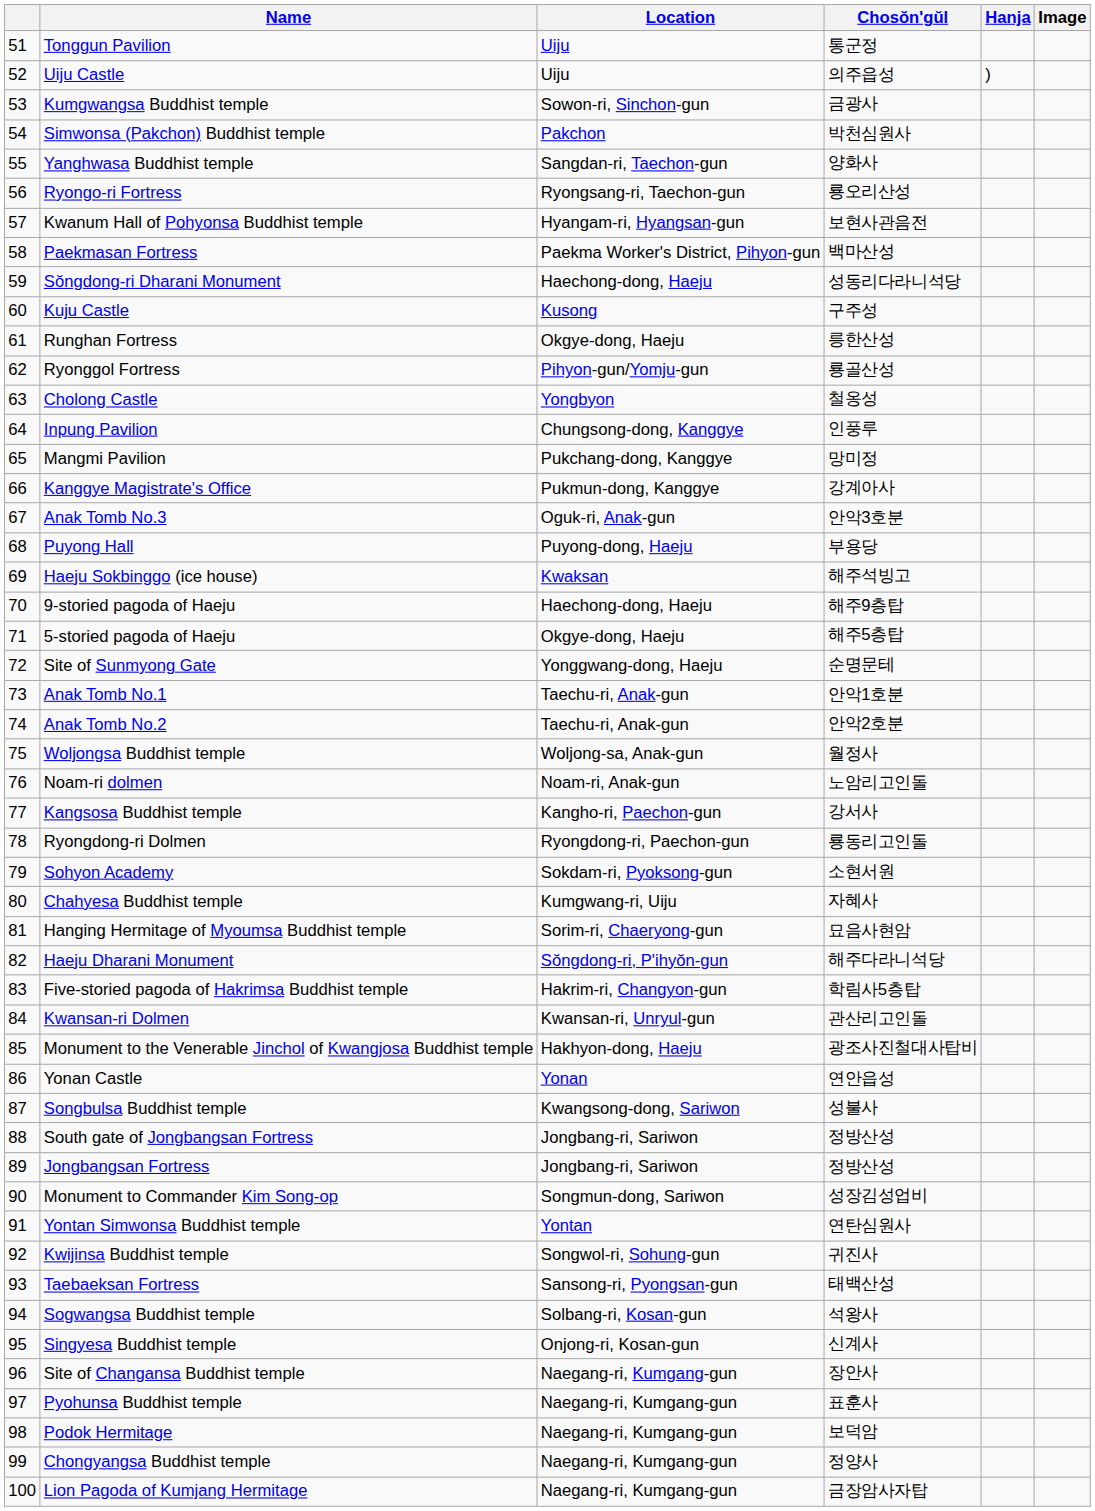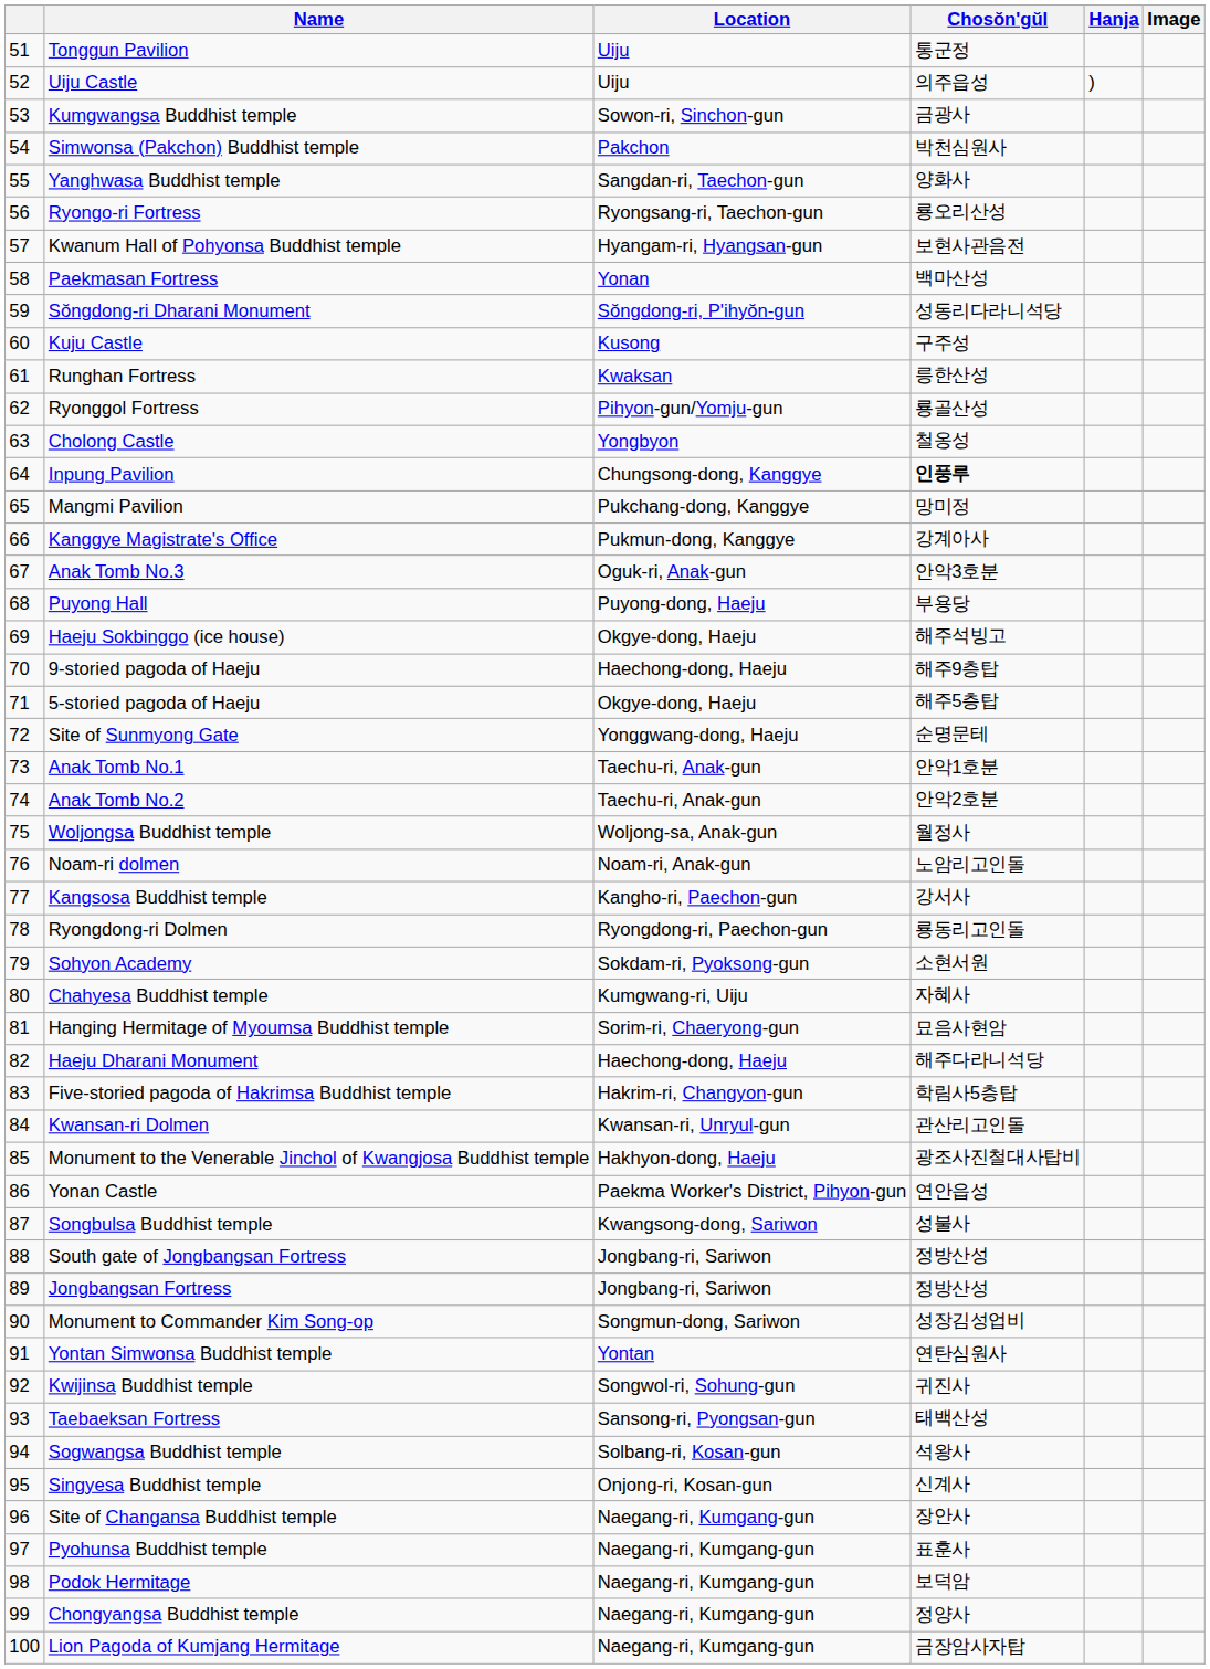 <table class="wikitable">
 <tr>
 <th></th>
 <th><a href='#'>Name</a></th>
 <th><a href='#'>Location</a></th>
 <th><a href='#'>Chosŏn'gŭl</a></th>
 <th><a href='#'>Hanja</a></th>
 <th>Image</th>
 </tr>
 <tr>
 <td>51</td>
 <td><a href='#'>Tonggun Pavilion</a></td>
 <td><a href='#'>Uiju</a></td>
 <td>통군정</td>
 <td></td>
 <td></td>
 </tr>
 <tr>
 <td>52</td>
 <td><a href='#'>Uiju Castle</a></td>
 <td>Uiju</td>
 <td>의주읍성</td>
 <td>)</td>
 <td></td>
 </tr>
 <tr>
 <td>53</td>
 <td><a href='#'>Kumgwangsa</a> Buddhist temple</td>
 <td>Sowon-ri, <a href='#'>Sinchon</a>-gun</td>
 <td>금광사</td>
 <td></td>
 <td></td>
 </tr>
 <tr>
 <td>54</td>
 <td><a href='#'>Simwonsa (Pakchon)</a> Buddhist temple</td>
 <td><a href='#'>Pakchon</a></td>
 <td>박천심원사</td>
 <td></td>
 <td></td>
 </tr>
 <tr>
 <td>55</td>
 <td><a href='#'>Yanghwasa</a> Buddhist temple</td>
 <td>Sangdan-ri, <a href='#'>Taechon</a>-gun</td>
 <td>양화사</td>
 <td></td>
 <td></td>
 </tr>
 <tr>
 <td>56</td>
 <td><a href='#'>Ryongo-ri Fortress</a></td>
 <td>Ryongsang-ri, Taechon-gun</td>
 <td>룡오리산성</td>
 <td></td>
 <td></td>
 </tr>
 <tr>
 <td>57</td>
 <td>Kwanum Hall of <a href='#'>Pohyonsa</a> Buddhist temple</td>
 <td>Hyangam-ri, <a href='#'>Hyangsan</a>-gun</td>
 <td>보현사관음전</td>
 <td></td>
 <td></td>
 </tr>
 <tr>
 <td>58</td>
 <td><a href='#'>Paekmasan Fortress</a></td>
-<td>Paekma Worker's District, <a href='#'>Pihyon</a>-gun</td>
+<td><a href='#'>Yonan</a></td>
 <td>백마산성</td>
 <td></td>
 <td></td>
 </tr>
 <tr>
 <td>59</td>
 <td><a href='#'>Sŏngdong-ri Dharani Monument</a></td>
-<td>Haechong-dong, <a href='#'>Haeju</a></td>
+<td><a href='#'>Sŏngdong-ri, P'ihyŏn-gun</a></td>
 <td>성동리다라니석당</td>
 <td></td>
 <td></td>
 </tr>
 <tr>
 <td>60</td>
 <td><a href='#'>Kuju Castle</a></td>
 <td><a href='#'>Kusong</a></td>
 <td>구주성</td>
 <td></td>
 <td></td>
 </tr>
 <tr>
 <td>61</td>
 <td>Runghan Fortress</td>
-<td>Okgye-dong, Haeju</td>
+<td><a href='#'>Kwaksan</a></td>
 <td>릉한산성</td>
 <td></td>
 <td></td>
 </tr>
 <tr>
 <td>62</td>
 <td>Ryonggol Fortress</td>
 <td><a href='#'>Pihyon</a>-gun/<a href='#'>Yomju</a>-gun</td>
 <td>룡골산성</td>
 <td></td>
 <td></td>
 </tr>
 <tr>
 <td>63</td>
 <td><a href='#'>Cholong Castle</a></td>
 <td><a href='#'>Yongbyon</a></td>
 <td>철옹성</td>
 <td></td>
 <td></td>
 </tr>
 <tr>
 <td>64</td>
 <td><a href='#'>Inpung Pavilion</a></td>
 <td>Chungsong-dong, <a href='#'>Kanggye</a></td>
-<td>인풍루</td>
+<td><strong>인풍루</strong></td>
 <td></td>
 <td></td>
 </tr>
 <tr>
 <td>65</td>
 <td>Mangmi Pavilion</td>
 <td>Pukchang-dong, Kanggye</td>
 <td>망미정</td>
 <td></td>
 <td></td>
 </tr>
 <tr>
 <td>66</td>
 <td><a href='#'>Kanggye Magistrate's Office</a></td>
 <td>Pukmun-dong, Kanggye</td>
 <td>강계아사</td>
 <td></td>
 <td></td>
 </tr>
 <tr>
 <td>67</td>
 <td><a href='#'>Anak Tomb No.3</a></td>
 <td>Oguk-ri, <a href='#'>Anak</a>-gun</td>
 <td>안악3호분</td>
 <td></td>
 <td></td>
 </tr>
 <tr>
 <td>68</td>
 <td><a href='#'>Puyong Hall</a></td>
 <td>Puyong-dong, <a href='#'>Haeju</a></td>
 <td>부용당</td>
 <td></td>
 <td></td>
 </tr>
 <tr>
 <td>69</td>
 <td><a href='#'>Haeju Sokbinggo</a> (ice house)</td>
-<td><a href='#'>Kwaksan</a></td>
+<td>Okgye-dong, Haeju</td>
 <td>해주석빙고</td>
 <td></td>
 <td></td>
 </tr>
 <tr>
 <td>70</td>
 <td>9-storied pagoda of Haeju</td>
 <td>Haechong-dong, Haeju</td>
 <td>해주9층탑</td>
 <td></td>
 <td></td>
 </tr>
 <tr>
 <td>71</td>
 <td>5-storied pagoda of Haeju</td>
 <td>Okgye-dong, Haeju</td>
 <td>해주5층탑</td>
 <td></td>
 <td></td>
 </tr>
 <tr>
 <td>72</td>
 <td>Site of <a href='#'>Sunmyong Gate</a></td>
 <td>Yonggwang-dong, Haeju</td>
 <td>순명문테</td>
 <td></td>
 <td></td>
 </tr>
 <tr>
 <td>73</td>
 <td><a href='#'>Anak Tomb No.1</a></td>
 <td>Taechu-ri, <a href='#'>Anak</a>-gun</td>
 <td>안악1호분</td>
 <td></td>
 <td></td>
 </tr>
 <tr>
 <td>74</td>
 <td><a href='#'>Anak Tomb No.2</a></td>
 <td>Taechu-ri, Anak-gun</td>
 <td>안악2호분</td>
 <td></td>
 <td></td>
 </tr>
 <tr>
 <td>75</td>
 <td><a href='#'>Woljongsa</a> Buddhist temple</td>
 <td>Woljong-sa, Anak-gun</td>
 <td>월정사</td>
 <td></td>
 <td></td>
 </tr>
 <tr>
 <td>76</td>
 <td>Noam-ri <a href='#'>dolmen</a></td>
 <td>Noam-ri, Anak-gun</td>
 <td>노암리고인돌</td>
 <td></td>
 <td></td>
 </tr>
 <tr>
 <td>77</td>
 <td><a href='#'>Kangsosa</a> Buddhist temple</td>
 <td>Kangho-ri, <a href='#'>Paechon</a>-gun</td>
 <td>강서사</td>
 <td></td>
 <td></td>
 </tr>
 <tr>
 <td>78</td>
 <td>Ryongdong-ri Dolmen</td>
 <td>Ryongdong-ri, Paechon-gun</td>
 <td>룡동리고인돌</td>
 <td></td>
 <td></td>
 </tr>
 <tr>
 <td>79</td>
 <td><a href='#'>Sohyon Academy</a></td>
 <td>Sokdam-ri, <a href='#'>Pyoksong</a>-gun</td>
 <td>소현서원</td>
 <td></td>
 <td></td>
 </tr>
 <tr>
 <td>80</td>
 <td><a href='#'>Chahyesa</a> Buddhist temple</td>
 <td>Kumgwang-ri, Uiju</td>
 <td>자혜사</td>
 <td></td>
 <td></td>
 </tr>
 <tr>
 <td>81</td>
 <td>Hanging Hermitage of <a href='#'>Myoumsa</a> Buddhist temple</td>
 <td>Sorim-ri, <a href='#'>Chaeryong</a>-gun</td>
 <td>묘음사현암</td>
 <td></td>
 <td></td>
 </tr>
 <tr>
 <td>82</td>
 <td><a href='#'>Haeju Dharani Monument</a></td>
-<td><a href='#'>Sŏngdong-ri, P'ihyŏn-gun</a></td>
+<td>Haechong-dong, <a href='#'>Haeju</a></td>
 <td>해주다라니석당</td>
 <td></td>
 <td></td>
 </tr>
 <tr>
 <td>83</td>
 <td>Five-storied pagoda of <a href='#'>Hakrimsa</a> Buddhist temple</td>
 <td>Hakrim-ri, <a href='#'>Changyon</a>-gun</td>
 <td>학림사5층탑</td>
 <td></td>
 <td></td>
 </tr>
 <tr>
 <td>84</td>
 <td><a href='#'>Kwansan-ri Dolmen</a></td>
 <td>Kwansan-ri, <a href='#'>Unryul</a>-gun</td>
 <td>관산리고인돌</td>
 <td></td>
 <td></td>
 </tr>
 <tr>
 <td>85</td>
 <td>Monument to the Venerable <a href='#'>Jinchol</a> of <a href='#'>Kwangjosa</a> Buddhist temple</td>
 <td>Hakhyon-dong, <a href='#'>Haeju</a></td>
 <td>광조사진철대사탑비</td>
 <td></td>
 <td></td>
 </tr>
 <tr>
 <td>86</td>
 <td>Yonan Castle</td>
-<td><a href='#'>Yonan</a></td>
+<td>Paekma Worker's District, <a href='#'>Pihyon</a>-gun</td>
 <td>연안읍성</td>
 <td></td>
 <td></td>
 </tr>
 <tr>
 <td>87</td>
 <td><a href='#'>Songbulsa</a> Buddhist temple</td>
 <td>Kwangsong-dong, <a href='#'>Sariwon</a></td>
 <td>성불사</td>
 <td></td>
 <td></td>
 </tr>
 <tr>
 <td>88</td>
 <td>South gate of <a href='#'>Jongbangsan Fortress</a></td>
 <td>Jongbang-ri, Sariwon</td>
 <td>정방산성</td>
 <td></td>
 <td></td>
 </tr>
 <tr>
 <td>89</td>
 <td><a href='#'>Jongbangsan Fortress</a></td>
 <td>Jongbang-ri, Sariwon</td>
 <td>정방산성</td>
 <td></td>
 <td></td>
 </tr>
 <tr>
 <td>90</td>
 <td>Monument to Commander <a href='#'>Kim Song-op</a></td>
 <td>Songmun-dong, Sariwon</td>
 <td>성장김성업비</td>
 <td></td>
 <td></td>
 </tr>
 <tr>
 <td>91</td>
 <td><a href='#'>Yontan Simwonsa</a> Buddhist temple</td>
 <td><a href='#'>Yontan</a></td>
 <td>연탄심원사</td>
 <td></td>
 <td></td>
 </tr>
 <tr>
 <td>92</td>
 <td><a href='#'>Kwijinsa</a> Buddhist temple</td>
 <td>Songwol-ri, <a href='#'>Sohung</a>-gun</td>
 <td>귀진사</td>
 <td></td>
 <td></td>
 </tr>
 <tr>
 <td>93</td>
 <td><a href='#'>Taebaeksan Fortress</a></td>
 <td>Sansong-ri, <a href='#'>Pyongsan</a>-gun</td>
 <td>태백산성</td>
 <td></td>
 <td></td>
 </tr>
 <tr>
 <td>94</td>
 <td><a href='#'>Sogwangsa</a> Buddhist temple</td>
 <td>Solbang-ri, <a href='#'>Kosan</a>-gun</td>
 <td>석왕사</td>
 <td></td>
 <td></td>
 </tr>
 <tr>
 <td>95</td>
 <td><a href='#'>Singyesa</a> Buddhist temple</td>
 <td>Onjong-ri, Kosan-gun</td>
 <td>신계사</td>
 <td></td>
 <td></td>
 </tr>
 <tr>
 <td>96</td>
 <td>Site of <a href='#'>Changansa</a> Buddhist temple</td>
 <td>Naegang-ri, <a href='#'>Kumgang</a>-gun</td>
 <td>장안사</td>
 <td></td>
 <td></td>
 </tr>
 <tr>
 <td>97</td>
 <td><a href='#'>Pyohunsa</a> Buddhist temple</td>
 <td>Naegang-ri, Kumgang-gun</td>
 <td>표훈사</td>
 <td></td>
 <td></td>
 </tr>
 <tr>
 <td>98</td>
 <td><a href='#'>Podok Hermitage</a></td>
 <td>Naegang-ri, Kumgang-gun</td>
 <td>보덕암</td>
 <td></td>
 <td></td>
 </tr>
 <tr>
 <td>99</td>
 <td><a href='#'>Chongyangsa</a> Buddhist temple</td>
 <td>Naegang-ri, Kumgang-gun</td>
 <td>정양사</td>
 <td></td>
 <td></td>
 </tr>
 <tr>
 <td>100</td>
 <td><a href='#'>Lion Pagoda of Kumjang Hermitage</a></td>
 <td>Naegang-ri, Kumgang-gun</td>
 <td>금장암사자탑</td>
 <td></td>
 <td></td>
 </tr>
 </table>
